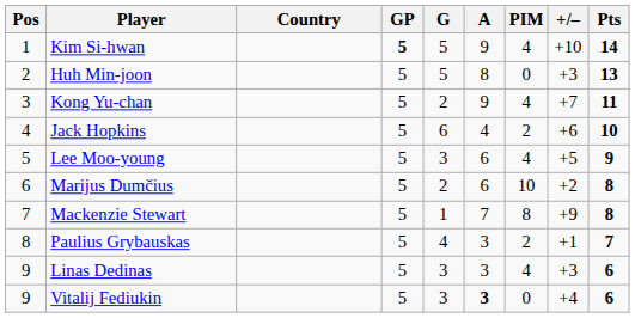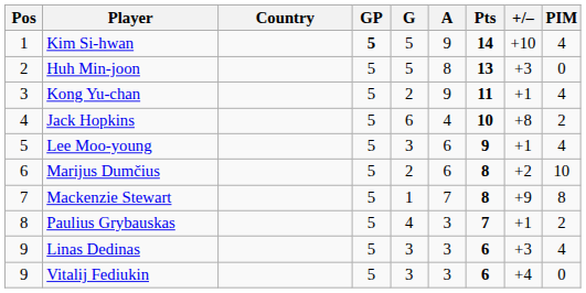 <table class="wikitable sortable" style="text-align: center;">
 <tr>
 <th width=30>Pos</th>
 <th width=165>Player</th>
 <th width=125>Country</th>
 <th width=30>GP</th>
 <th width=30>G</th>
 <th width=30>A</th>
+<th width=30>Pts</th>
+<th width=30>+/–</th>
 <th width=30>PIM</th>
-<th width=30>+/–</th>
-<th width=30>Pts</th>
 </tr>
 <tr>
 <td>1</td>
 <td align=left><a href='#'>Kim Si-hwan</a></td>
 <td align=left></td>
 <td><strong>5</strong></td>
 <td>5</td>
 <td>9</td>
+<td><strong>14</strong></td>
+<td>+10</td>
 <td>4</td>
-<td>+10</td>
-<td><strong>14</strong></td>
 </tr>
 <tr>
 <td>2</td>
 <td align=left><a href='#'>Huh Min-joon</a></td>
 <td align=left></td>
 <td>5</td>
 <td>5</td>
 <td>8</td>
+<td><strong>13</strong></td>
+<td>+3</td>
 <td>0</td>
-<td>+3</td>
-<td><strong>13</strong></td>
 </tr>
 <tr>
 <td>3</td>
 <td align=left><a href='#'>Kong Yu-chan</a></td>
 <td align=left></td>
 <td>5</td>
 <td>2</td>
 <td>9</td>
+<td><strong>11</strong></td>
+<td>+1</td>
 <td>4</td>
-<td>+7</td>
-<td><strong>11</strong></td>
 </tr>
 <tr>
 <td>4</td>
 <td align=left><a href='#'>Jack Hopkins</a></td>
 <td align=left></td>
 <td>5</td>
 <td>6</td>
 <td>4</td>
+<td><strong>10</strong></td>
+<td>+8</td>
 <td>2</td>
-<td>+6</td>
-<td><strong>10</strong></td>
 </tr>
 <tr>
 <td>5</td>
 <td align=left><a href='#'>Lee Moo-young</a></td>
 <td align=left></td>
 <td>5</td>
 <td>3</td>
 <td>6</td>
+<td><strong>9</strong></td>
+<td>+1</td>
 <td>4</td>
-<td>+5</td>
-<td><strong>9</strong></td>
 </tr>
 <tr>
 <td>6</td>
 <td align=left><a href='#'>Marijus Dumčius</a></td>
 <td align=left></td>
 <td>5</td>
 <td>2</td>
 <td>6</td>
+<td><strong>8</strong></td>
+<td>+2</td>
 <td>10</td>
-<td>+2</td>
-<td><strong>8</strong></td>
 </tr>
 <tr>
 <td>7</td>
 <td align=left><a href='#'>Mackenzie Stewart</a></td>
 <td align=left></td>
 <td>5</td>
 <td>1</td>
 <td>7</td>
+<td><strong>8</strong></td>
+<td>+9</td>
 <td>8</td>
-<td>+9</td>
-<td><strong>8</strong></td>
 </tr>
 <tr>
 <td>8</td>
 <td align=left><a href='#'>Paulius Grybauskas</a></td>
 <td align=left></td>
 <td>5</td>
 <td>4</td>
 <td>3</td>
+<td><strong>7</strong></td>
+<td>+1</td>
 <td>2</td>
-<td>+1</td>
-<td><strong>7</strong></td>
 </tr>
 <tr>
 <td>9</td>
 <td align=left><a href='#'>Linas Dedinas</a></td>
 <td align=left></td>
 <td>5</td>
 <td>3</td>
 <td>3</td>
+<td><strong>6</strong></td>
+<td>+3</td>
 <td>4</td>
-<td>+3</td>
-<td><strong>6</strong></td>
 </tr>
 <tr>
 <td>9</td>
 <td align=left><a href='#'>Vitalij Fediukin</a></td>
 <td align=left></td>
 <td>5</td>
 <td>3</td>
-<td><strong>3</strong></td>
+<td>3</td>
+<td><strong>6</strong></td>
+<td>+4</td>
 <td>0</td>
-<td>+4</td>
-<td><strong>6</strong></td>
 </tr>
 </table>
